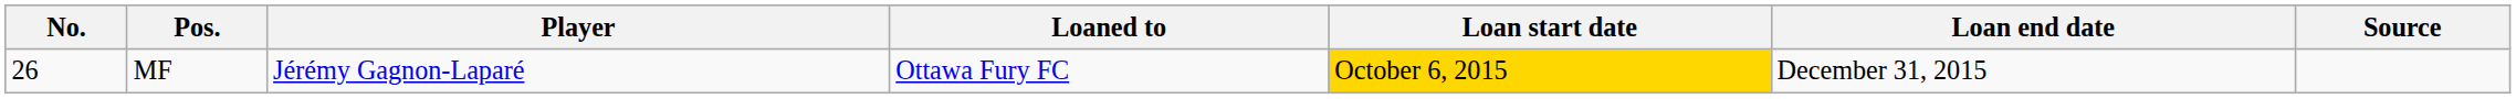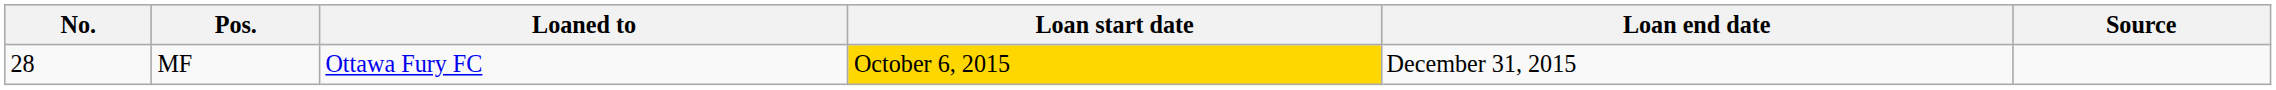 <table class="wikitable sortable" style="width:90%; text-align:center; font-size:95%; text-align:left;">
 <tr>
 <th><strong>No.</strong></th>
 <th><strong>Pos.</strong></th>
-<th><strong>Player</strong></th>
 <th><strong>Loaned to</strong></th>
 <th><strong>Loan start date</strong></th>
 <th><strong>Loan end date</strong></th>
 <th><strong>Source</strong></th>
 </tr>
 <tr>
-<td>26</td>
+<td>28</td>
 <td>MF</td>
-<td> <a href='#'>Jérémy Gagnon-Laparé</a></td>
 <td> <a href='#'>Ottawa Fury FC</a></td>
 <td style="background: gold;">October 6, 2015</td>
 <td>December 31, 2015</td>
 <td></td>
 </tr>
 </table>
